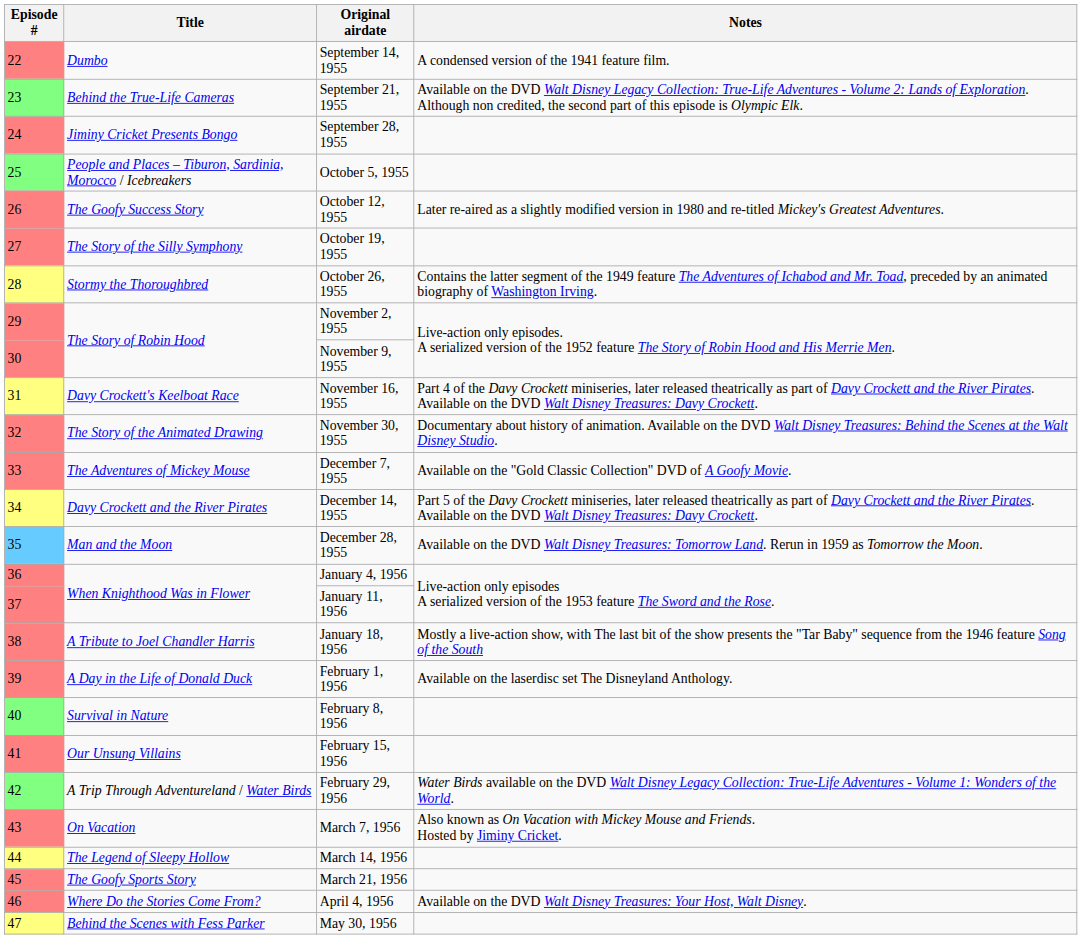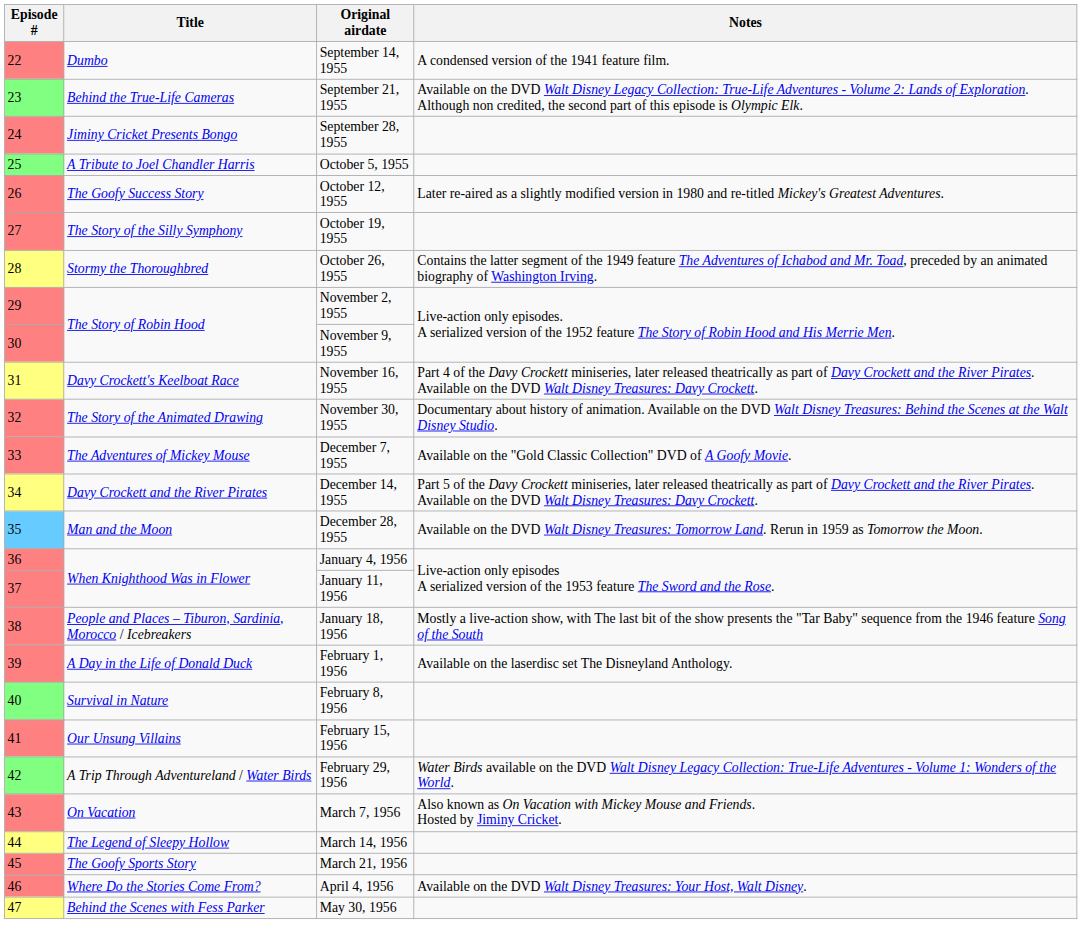 <table class="wikitable wikiepisodetable sortable">
 <tr>
 <th>Episode #</th>
 <th>Title</th>
 <th>Original airdate</th>
 <th>Notes</th>
 </tr>
 <tr>
 <td style="background:#ff8080;">22</td>
 <td><em><a href='#'>Dumbo</a></em></td>
 <td>September 14, 1955</td>
 <td>A condensed version of the 1941 feature film.</td>
 </tr>
 <tr>
 <td style="background:#80ff80;">23</td>
 <td><em><a href='#'>Behind the True-Life Cameras</a></em></td>
 <td>September 21, 1955</td>
 <td>Available on the DVD <em><a href='#'>Walt Disney Legacy Collection: True-Life Adventures - Volume 2: Lands of Exploration</a></em>. Although non credited, the second part of this episode is <em>Olympic Elk</em>.</td>
 </tr>
 <tr>
 <td style="background:#ff8080;">24</td>
 <td><em><a href='#'>Jiminy Cricket Presents Bongo</a></em></td>
 <td>September 28, 1955</td>
 <td></td>
 </tr>
 <tr>
 <td style="background:#80ff80;">25</td>
-<td><em><a href='#'>People and Places – Tiburon, Sardinia, Morocco</a></em> / <em>Icebreakers</em></td>
+<td><em><a href='#'>A Tribute to Joel Chandler Harris</a></em></td>
 <td>October 5, 1955</td>
 <td></td>
 </tr>
 <tr>
 <td style="background:#ff8080;">26</td>
 <td><em><a href='#'>The Goofy Success Story</a></em></td>
 <td>October 12, 1955</td>
 <td>Later re-aired as a slightly modified version in 1980 and re-titled <em>Mickey's Greatest Adventures</em>.</td>
 </tr>
 <tr>
 <td style="background:#ff8080;">27</td>
 <td><em><a href='#'>The Story of the Silly Symphony</a></em></td>
 <td>October 19, 1955</td>
 <td></td>
 </tr>
 <tr>
 <td style="background:#ffff80;">28</td>
 <td><em><a href='#'>Stormy the Thoroughbred</a></em></td>
 <td>October 26, 1955</td>
 <td>Contains the latter segment of the 1949 feature <em><a href='#'>The Adventures of Ichabod and Mr. Toad</a></em>, preceded by an animated biography of <a href='#'>Washington Irving</a>.</td>
 </tr>
 <tr>
 <td style="background:#ff8080;">29</td>
 <td rowspan="2"><em><a href='#'>The Story of Robin Hood</a></em></td>
 <td>November 2, 1955</td>
 <td rowspan="2">Live-action only episodes. <br>A serialized version of the 1952 feature <em><a href='#'>The Story of Robin Hood and His Merrie Men</a></em>.</td>
 </tr>
 <tr>
 <td style="background:#ff8080;">30</td>
 <td>November 9, 1955</td>
 </tr>
 <tr>
 <td style="background:#ffff80;">31</td>
 <td><em><a href='#'>Davy Crockett's Keelboat Race</a></em></td>
 <td>November 16, 1955</td>
 <td>Part 4 of the <em>Davy Crockett</em> miniseries, later released theatrically as part of <em><a href='#'>Davy Crockett and the River Pirates</a></em>. Available on the DVD <em><a href='#'>Walt Disney Treasures: Davy Crockett</a></em>.</td>
 </tr>
 <tr>
 <td style="background:#ff8080;">32</td>
 <td><em><a href='#'>The Story of the Animated Drawing</a></em></td>
 <td>November 30, 1955</td>
 <td>Documentary about history of animation. Available on the DVD <em><a href='#'>Walt Disney Treasures: Behind the Scenes at the Walt Disney Studio</a></em>.</td>
 </tr>
 <tr>
 <td style="background:#ff8080;">33</td>
 <td><em><a href='#'>The Adventures of Mickey Mouse</a></em></td>
 <td>December 7, 1955</td>
 <td>Available on the "Gold Classic Collection" DVD of <em><a href='#'>A Goofy Movie</a></em>.</td>
 </tr>
 <tr>
 <td style="background:#ffff80;">34</td>
 <td><em><a href='#'>Davy Crockett and the River Pirates</a></em></td>
 <td>December 14, 1955</td>
 <td>Part 5 of the <em>Davy Crockett</em> miniseries, later released theatrically as part of <em><a href='#'>Davy Crockett and the River Pirates</a></em>. Available on the DVD <em><a href='#'>Walt Disney Treasures: Davy Crockett</a></em>.</td>
 </tr>
 <tr>
 <td style="background:#6cf;">35</td>
 <td><em><a href='#'>Man and the Moon</a></em></td>
 <td>December 28, 1955</td>
 <td>Available on the DVD <em><a href='#'>Walt Disney Treasures: Tomorrow Land</a></em>. Rerun in 1959 as <em>Tomorrow the Moon</em>.</td>
 </tr>
 <tr>
 <td style="background:#ff8080;">36</td>
 <td rowspan="2"><em><a href='#'>When Knighthood Was in Flower</a></em></td>
 <td>January 4, 1956</td>
 <td rowspan="2">Live-action only episodes <br>A serialized version of the 1953 feature <em><a href='#'>The Sword and the Rose</a></em>.</td>
 </tr>
 <tr>
 <td style="background:#ff8080;">37</td>
 <td>January 11, 1956</td>
 </tr>
 <tr>
 <td style="background:#ff8080;">38</td>
-<td><em><a href='#'>A Tribute to Joel Chandler Harris</a></em></td>
+<td><em><a href='#'>People and Places – Tiburon, Sardinia, Morocco</a></em> / <em>Icebreakers</em></td>
 <td>January 18, 1956</td>
 <td>Mostly a live-action show, with The last bit of the show presents the "Tar Baby" sequence from the 1946 feature <em><a href='#'>Song of the South</a></em></td>
 </tr>
 <tr>
 <td style="background:#ff8080;">39</td>
 <td><em><a href='#'>A Day in the Life of Donald Duck</a></em></td>
 <td>February 1, 1956</td>
 <td>Available on the laserdisc set The Disneyland Anthology.</td>
 </tr>
 <tr>
 <td style="background:#80ff80;">40</td>
 <td><em><a href='#'>Survival in Nature</a></em></td>
 <td>February 8, 1956</td>
 <td></td>
 </tr>
 <tr>
 <td style="background:#ff8080;">41</td>
 <td><em><a href='#'>Our Unsung Villains</a></em></td>
 <td>February 15, 1956</td>
 <td></td>
 </tr>
 <tr>
 <td style="background:#80ff80;">42</td>
 <td><em>A Trip Through Adventureland</em> / <em><a href='#'>Water Birds</a></em></td>
 <td>February 29, 1956</td>
 <td><em>Water Birds</em> available on the DVD <em><a href='#'>Walt Disney Legacy Collection: True-Life Adventures - Volume 1: Wonders of the World</a></em>.</td>
 </tr>
 <tr>
 <td style="background:#ff8080;">43</td>
 <td><em><a href='#'>On Vacation</a></em></td>
 <td>March 7, 1956</td>
 <td>Also known as <em>On Vacation with Mickey Mouse and Friends</em>.<br>Hosted by <a href='#'>Jiminy Cricket</a>.</td>
 </tr>
 <tr>
 <td style="background:#ffff80;">44</td>
 <td><em><a href='#'>The Legend of Sleepy Hollow</a></em></td>
 <td>March 14, 1956</td>
 <td></td>
 </tr>
 <tr>
 <td style="background:#ff8080;">45</td>
 <td><em><a href='#'>The Goofy Sports Story</a> </em></td>
 <td>March 21, 1956</td>
 <td></td>
 </tr>
 <tr>
 <td style="background:#ff8080;">46</td>
 <td><em><a href='#'>Where Do the Stories Come From?</a></em></td>
 <td>April 4, 1956</td>
 <td>Available on the DVD <em><a href='#'>Walt Disney Treasures: Your Host, Walt Disney</a></em>.</td>
 </tr>
 <tr>
 <td style="background:#ffff80;">47</td>
 <td><em><a href='#'>Behind the Scenes with Fess Parker</a></em></td>
 <td>May 30, 1956</td>
 <td></td>
 </tr>
 </table>
